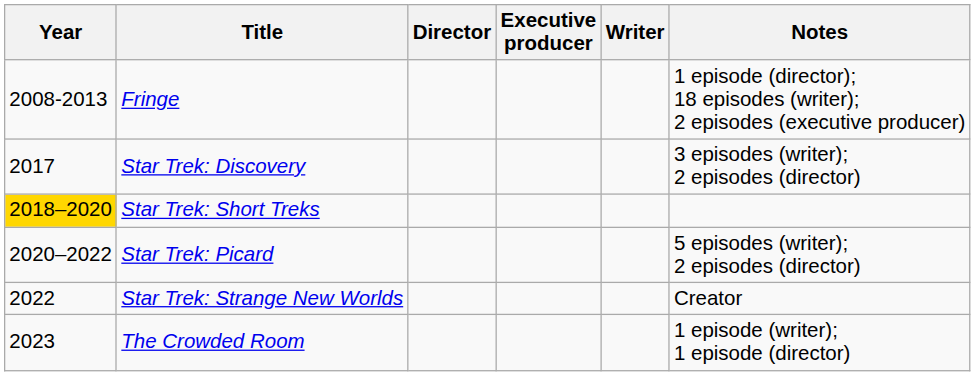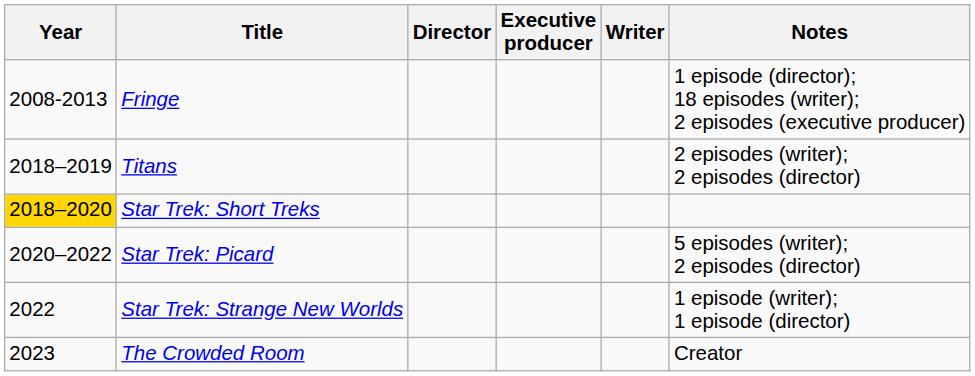 <table class="wikitable">
 <tr>
 <th>Year</th>
 <th>Title</th>
 <th>Director</th>
 <th>Executive<br>producer</th>
 <th>Writer</th>
 <th>Notes</th>
 </tr>
 <tr>
 <td>2008-2013</td>
 <td><em><a href='#'>Fringe</a></em></td>
 <td></td>
 <td></td>
 <td></td>
 <td>1 episode (director);<br>18 episodes (writer);<br>2 episodes (executive producer)</td>
 </tr>
 <tr>
-<td>2017</td>
-<td><em><a href='#'>Star Trek: Discovery</a></em></td>
+<td>2018–2019</td>
+<td><em><a href='#'>Titans</a></em></td>
 <td></td>
 <td></td>
 <td></td>
-<td>3 episodes (writer);<br>2 episodes (director)</td>
+<td>2 episodes (writer);<br>2 episodes (director)</td>
 </tr>
 <tr>
 <td style="background: gold;">2018–2020</td>
 <td><em><a href='#'>Star Trek: Short Treks</a></em></td>
 <td></td>
 <td></td>
 <td></td>
 <td></td>
 </tr>
 <tr>
 <td>2020–2022</td>
 <td><em><a href='#'>Star Trek: Picard</a></em></td>
 <td></td>
 <td></td>
 <td></td>
 <td>5 episodes (writer);<br>2 episodes (director)</td>
 </tr>
 <tr>
 <td>2022</td>
 <td><em><a href='#'>Star Trek: Strange New Worlds</a></em></td>
 <td></td>
 <td></td>
 <td></td>
-<td>Creator</td>
+<td>1 episode (writer);<br>1 episode (director)</td>
 </tr>
 <tr>
 <td>2023</td>
 <td><em><a href='#'>The Crowded Room</a></em></td>
 <td></td>
 <td></td>
 <td></td>
-<td>1 episode (writer);<br>1 episode (director)</td>
+<td>Creator</td>
 </tr>
 </table>
